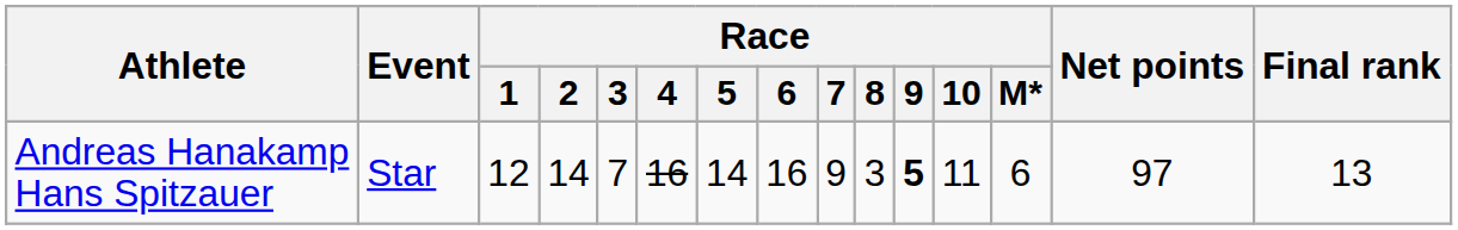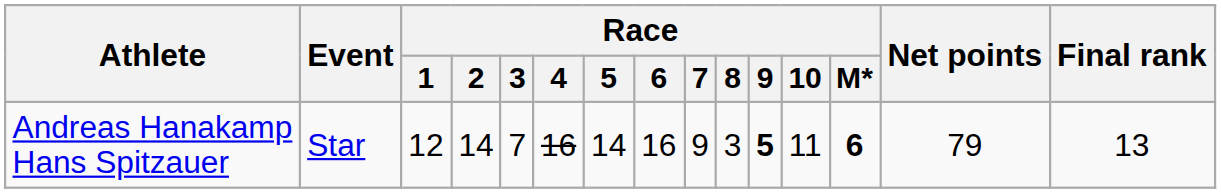 <table class="wikitable" style="font-size:90%">
 <tr>
 <th rowspan=2>Athlete</th>
 <th rowspan=2>Event</th>
 <th colspan=11>Race</th>
 <th rowspan=2>Net points</th>
 <th rowspan=2>Final rank</th>
 </tr>
 <tr style="font-size:95%">
 <th>1</th>
 <th>2</th>
 <th>3</th>
 <th>4</th>
 <th>5</th>
 <th>6</th>
 <th>7</th>
 <th>8</th>
 <th>9</th>
 <th>10</th>
 <th>M*</th>
 </tr>
 <tr align=center>
 <td align=left><a href='#'>Andreas Hanakamp</a><br><a href='#'>Hans Spitzauer</a></td>
 <td align=left><a href='#'>Star</a></td>
 <td>12</td>
 <td>14</td>
 <td>7</td>
 <td><s>16</s></td>
 <td>14</td>
 <td>16</td>
 <td>9</td>
 <td>3</td>
 <td><strong>5</strong></td>
 <td>11</td>
-<td>6</td>
-<td>97</td>
+<td><strong>6</strong></td>
+<td>79</td>
 <td>13</td>
 </tr>
 </table>
